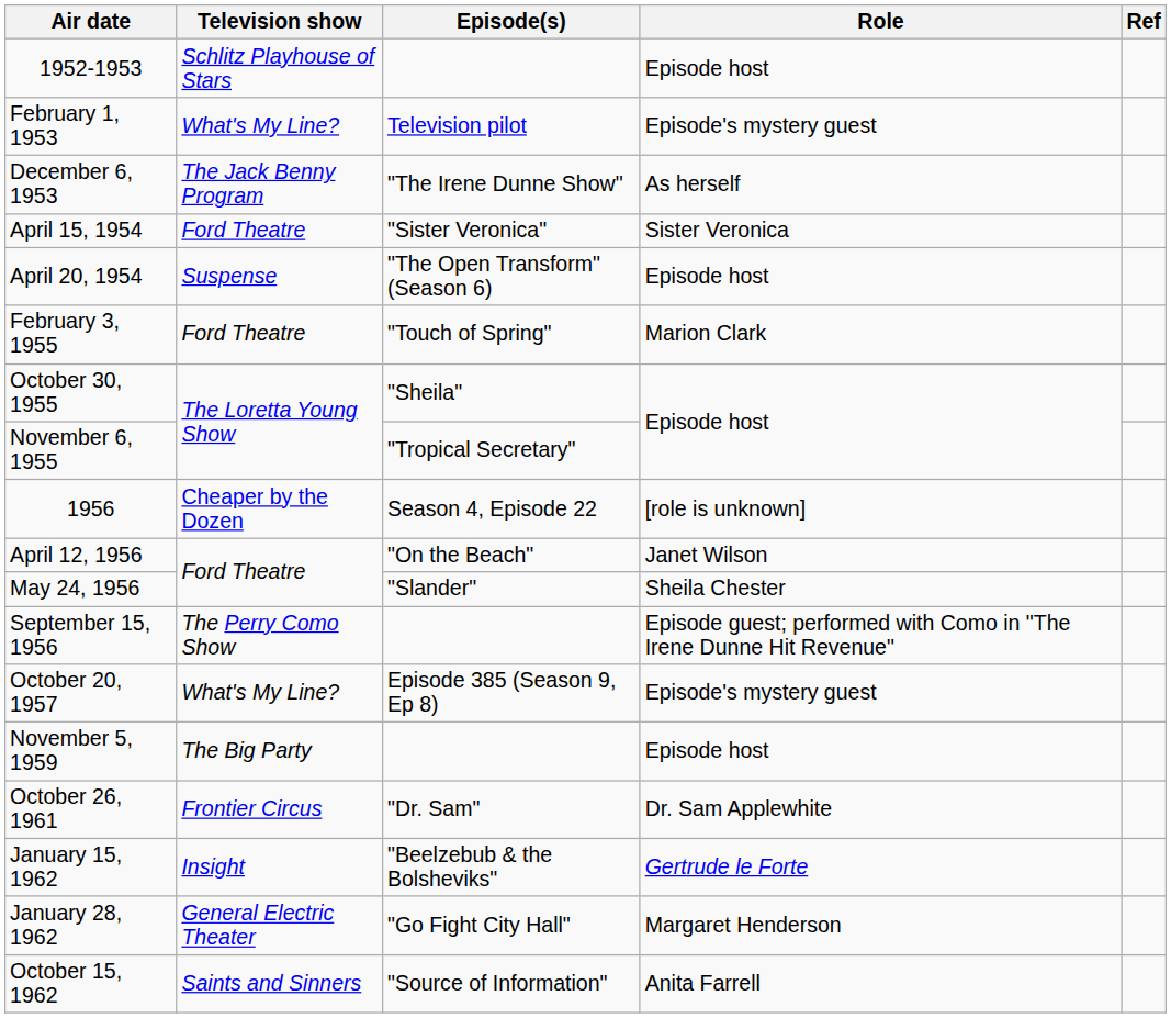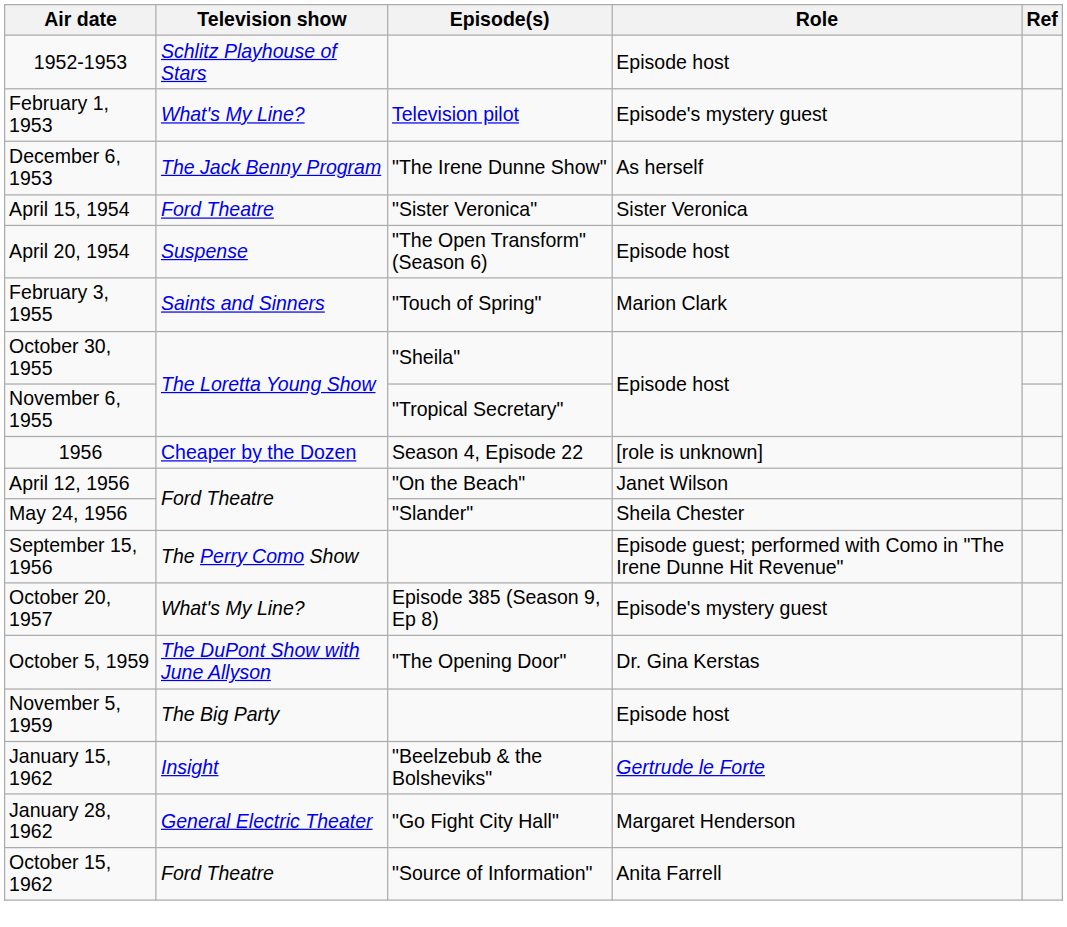 <table class="wikitable sortable">
 <tr>
 <th>Air date</th>
 <th>Television show</th>
 <th>Episode(s)</th>
 <th>Role</th>
 <th>Ref</th>
 </tr>
 <tr>
 <td style="text-align:center;">1952-1953</td>
 <td><em><a href='#'>Schlitz Playhouse of Stars</a></em></td>
 <td></td>
 <td>Episode host</td>
 <td style="text-align:center;"></td>
 </tr>
 <tr>
 <td>February 1, 1953</td>
 <td><em><a href='#'>What's My Line?</a></em></td>
 <td><a href='#'>Television pilot</a></td>
 <td>Episode's mystery guest</td>
 <td style="text-align:center;"></td>
 </tr>
 <tr>
 <td>December 6, 1953</td>
 <td><em><a href='#'>The Jack Benny Program</a></em></td>
 <td>"The Irene Dunne Show"</td>
 <td>As herself</td>
 <td style="text-align:center;"></td>
 </tr>
 <tr>
 <td>April 15, 1954</td>
 <td><em><a href='#'>Ford Theatre</a></em></td>
 <td>"Sister Veronica"</td>
 <td>Sister Veronica</td>
 <td style="text-align:center;"></td>
 </tr>
 <tr>
 <td>April 20, 1954</td>
 <td><em><a href='#'>Suspense</a></em></td>
 <td>"The Open Transform" (Season 6)</td>
 <td>Episode host</td>
 <td style="text-align:center;"></td>
 </tr>
 <tr>
 <td>February 3, 1955</td>
-<td><em>Ford Theatre</em></td>
+<td><em><a href='#'>Saints and Sinners</a></em></td>
 <td>"Touch of Spring"</td>
 <td>Marion Clark</td>
 <td style="text-align:center;"></td>
 </tr>
 <tr>
 <td>October 30, 1955</td>
 <td rowspan=2><em><a href='#'>The Loretta Young Show</a></em></td>
 <td>"Sheila"</td>
 <td rowspan=2>Episode host</td>
 <td style="text-align:center;"></td>
 </tr>
 <tr>
 <td>November 6, 1955</td>
 <td>"Tropical Secretary"</td>
 <td style="text-align:center;"></td>
 </tr>
 <tr>
 <td style="text-align:center;">1956</td>
 <td><a href='#'>Cheaper by the Dozen</a></td>
 <td>Season 4, Episode 22</td>
 <td>[role is unknown]</td>
 <td style="text-align:center;"></td>
 </tr>
 <tr>
 <td>April 12, 1956</td>
 <td rowspan=2><em>Ford Theatre</em></td>
 <td>"On the Beach"</td>
 <td>Janet Wilson</td>
 <td style="text-align:center;"></td>
 </tr>
 <tr>
 <td>May 24, 1956</td>
 <td>"Slander"</td>
 <td>Sheila Chester</td>
 <td style="text-align:center;"></td>
 </tr>
 <tr>
 <td>September 15, 1956</td>
 <td><em>The <a href='#'>Perry Como</a> Show</em></td>
 <td></td>
 <td>Episode guest; performed with Como in "The Irene Dunne Hit Revenue"</td>
 <td style="text-align:center;"></td>
 </tr>
 <tr>
 <td>October 20, 1957</td>
 <td><em>What's My Line?</em></td>
 <td>Episode 385 (Season 9, Ep 8)</td>
 <td>Episode's mystery guest</td>
 <td style="text-align:center;"></td>
 </tr>
 <tr>
+<td>October 5, 1959</td>
+<td><em><a href='#'>The DuPont Show with June Allyson</a></em></td>
+<td>"The Opening Door"</td>
+<td>Dr. Gina Kerstas</td>
+<td style="text-align:center;"></td>
+</tr>
+<tr>
 <td>November 5, 1959</td>
 <td><em>The Big Party</em></td>
 <td></td>
 <td>Episode host</td>
-<td style="text-align:center;"></td>
-</tr>
-<tr>
-<td>October 26, 1961</td>
-<td><em><a href='#'>Frontier Circus</a></em></td>
-<td>"Dr. Sam"</td>
-<td>Dr. Sam Applewhite</td>
 <td style="text-align:center;"></td>
 </tr>
 <tr>
 <td>January 15, 1962</td>
 <td><em><a href='#'>Insight</a></em></td>
 <td>"Beelzebub & the Bolsheviks"</td>
 <td><em><a href='#'>Gertrude le Forte</a></em></td>
 <td style="text-align:center;"></td>
 </tr>
 <tr>
 <td>January 28, 1962</td>
 <td><em><a href='#'>General Electric Theater</a></em></td>
 <td>"Go Fight City Hall"</td>
 <td>Margaret Henderson</td>
 <td style="text-align:center;"></td>
 </tr>
 <tr>
 <td>October 15, 1962</td>
-<td><em><a href='#'>Saints and Sinners</a></em></td>
+<td><em>Ford Theatre</em></td>
 <td>"Source of Information"</td>
 <td>Anita Farrell</td>
 <td style="text-align:center;"></td>
 </tr>
 </table>
